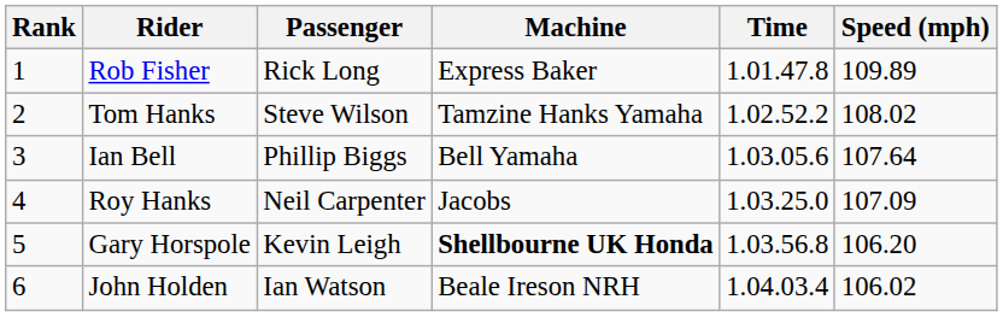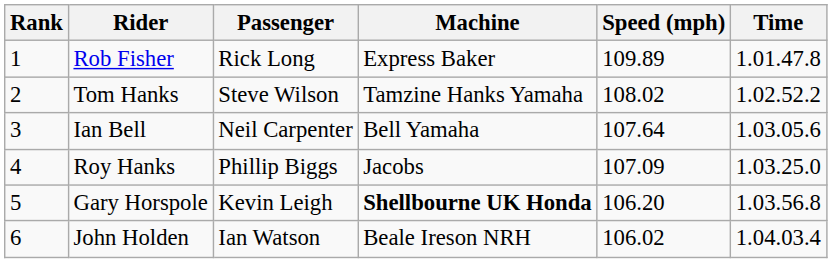 <table class="wikitable">
 <tr>
 <th>Rank</th>
 <th>Rider</th>
 <th>Passenger</th>
 <th>Machine</th>
+<th>Speed (mph)</th>
 <th>Time</th>
-<th>Speed (mph)</th>
 </tr>
 <tr>
 <td>1</td>
 <td> <a href='#'>Rob Fisher</a></td>
 <td>Rick Long</td>
 <td>Express Baker</td>
+<td>109.89</td>
 <td>1.01.47.8</td>
-<td>109.89</td>
 </tr>
 <tr>
 <td>2</td>
 <td> Tom Hanks</td>
 <td>Steve Wilson</td>
 <td>Tamzine Hanks Yamaha</td>
+<td>108.02</td>
 <td>1.02.52.2</td>
-<td>108.02</td>
 </tr>
 <tr>
 <td>3</td>
 <td> Ian Bell</td>
-<td>Phillip Biggs</td>
+<td>Neil Carpenter</td>
 <td>Bell Yamaha</td>
+<td>107.64</td>
 <td>1.03.05.6</td>
-<td>107.64</td>
 </tr>
 <tr>
 <td>4</td>
 <td> Roy Hanks</td>
-<td>Neil Carpenter</td>
+<td>Phillip Biggs</td>
 <td>Jacobs</td>
+<td>107.09</td>
 <td>1.03.25.0</td>
-<td>107.09</td>
 </tr>
 <tr>
 <td>5</td>
 <td> Gary Horspole</td>
 <td>Kevin Leigh</td>
 <td><strong>Shellbourne UK Honda</strong></td>
+<td>106.20</td>
 <td>1.03.56.8</td>
-<td>106.20</td>
 </tr>
 <tr>
 <td>6</td>
 <td> John Holden</td>
 <td>Ian Watson</td>
 <td>Beale Ireson NRH</td>
+<td>106.02</td>
 <td>1.04.03.4</td>
-<td>106.02</td>
 </tr>
 </table>
